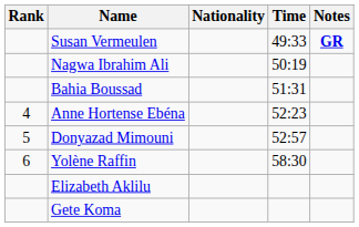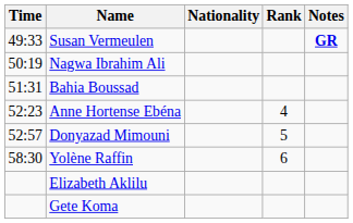 <table class="wikitable sortable" style="text-align:center">
 <tr>
-<th>Rank</th>
+<th>Time</th>
 <th>Name</th>
 <th>Nationality</th>
-<th>Time</th>
+<th>Rank</th>
 <th>Notes</th>
 </tr>
 <tr>
-<td></td>
+<td>49:33</td>
 <td align=left><a href='#'>Susan Vermeulen</a></td>
 <td align=left></td>
-<td>49:33</td>
+<td></td>
 <td><strong><a href='#'>GR</a></strong></td>
 </tr>
 <tr>
-<td></td>
+<td>50:19</td>
 <td align=left><a href='#'>Nagwa Ibrahim Ali</a></td>
 <td align=left></td>
-<td>50:19</td>
+<td></td>
 <td></td>
 </tr>
 <tr>
-<td></td>
+<td>51:31</td>
 <td align=left><a href='#'>Bahia Boussad</a></td>
 <td align=left></td>
-<td>51:31</td>
+<td></td>
 <td></td>
 </tr>
 <tr>
-<td>4</td>
+<td>52:23</td>
 <td align=left><a href='#'>Anne Hortense Ebéna</a></td>
 <td align=left></td>
-<td>52:23</td>
+<td>4</td>
 <td></td>
 </tr>
 <tr>
-<td>5</td>
+<td>52:57</td>
 <td align=left><a href='#'>Donyazad Mimouni</a></td>
 <td align=left></td>
-<td>52:57</td>
+<td>5</td>
 <td></td>
 </tr>
 <tr>
-<td>6</td>
+<td>58:30</td>
 <td align=left><a href='#'>Yolène Raffin</a></td>
 <td align=left></td>
-<td>58:30</td>
+<td>6</td>
 <td></td>
 </tr>
 <tr>
 <td></td>
 <td align=left><a href='#'>Elizabeth Aklilu</a></td>
 <td align=left></td>
 <td></td>
 <td></td>
 </tr>
 <tr>
 <td></td>
 <td align=left><a href='#'>Gete Koma</a></td>
 <td align=left></td>
 <td></td>
 <td></td>
 </tr>
 </table>
